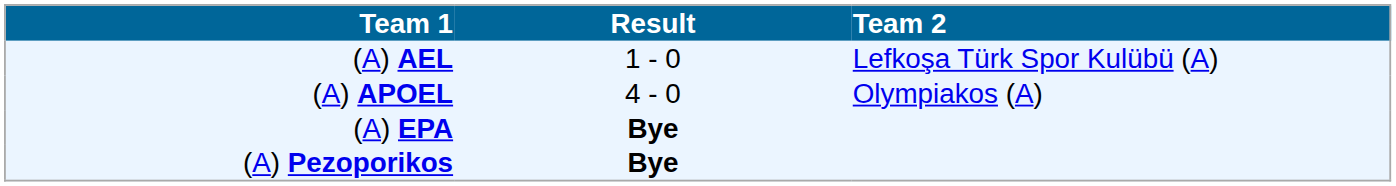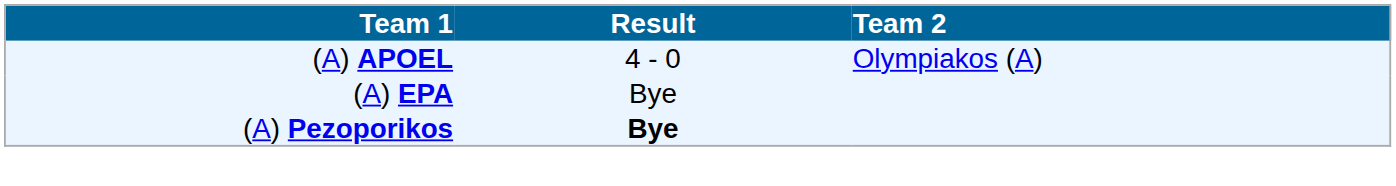 <table cellspacing="0" style="background: #EBF5FF; border: 1px #aaa solid; border-collapse: collapse; font-size: 95%;" width=60%>
 <tr bgcolor=#006699 style="color:white;">
 <th width=25% align="right">Team 1</th>
 <th width=22% align="center">Result</th>
 <th width=30% align="left">Team 2</th>
-</tr>
-<tr>
-<td align=right>(<a href='#'>A</a>) <strong><a href='#'>AEL</a></strong></td>
-<td align=center>1 - 0</td>
-<td align=left><a href='#'>Lefkoşa Türk Spor Kulübü</a> (<a href='#'>A</a>)</td>
 </tr>
 <tr>
 <td align=right>(<a href='#'>A</a>) <strong><a href='#'>APOEL</a></strong></td>
 <td align=center>4 - 0</td>
 <td align=left><a href='#'>Olympiakos</a> (<a href='#'>A</a>)</td>
 </tr>
 <tr>
 <td align=right>(<a href='#'>A</a>) <strong><a href='#'>EPA</a></strong></td>
-<td align=center><strong>Bye</strong></td>
+<td align=center>Bye</td>
 <td align=left></td>
 </tr>
 <tr>
 <td align=right>(<a href='#'>A</a>) <strong><a href='#'>Pezoporikos</a></strong></td>
 <td align=center><strong>Bye</strong></td>
 <td align=left></td>
 </tr>
 <tr>
 </tr>
 </table>
